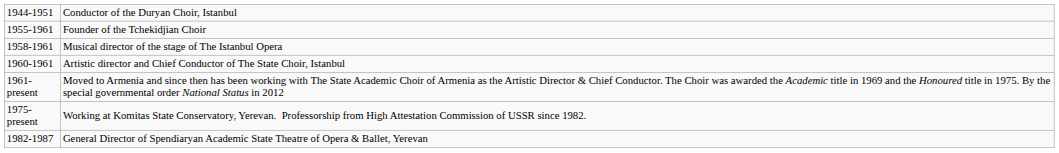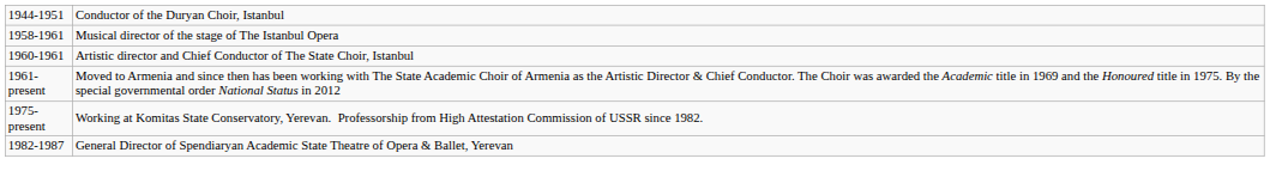 <table class="wikitable">
 <tr>
 <td>1944-1951</td>
 <td>Conductor of the Duryan Choir, Istanbul</td>
-</tr>
-<tr>
-<td>1955-1961</td>
-<td>Founder of the Tchekidjian Choir</td>
 </tr>
 <tr>
 <td>1958-1961</td>
 <td>Musical director of the stage of The Istanbul Opera</td>
 </tr>
 <tr>
 <td>1960-1961</td>
 <td>Artistic director and Chief Conductor of The State Choir, Istanbul</td>
 </tr>
 <tr>
 <td>1961-present</td>
 <td>Moved to Armenia and since then has been working with The State Academic Choir of Armenia as the Artistic Director & Chief Conductor. The Choir was awarded the <em>Academic</em> title in 1969 and the <em>Honoured</em> title in 1975. By the special governmental order <em>National Status</em> in 2012</td>
 </tr>
 <tr>
 <td>1975-present</td>
 <td>Working at Komitas State Conservatory, Yerevan.  Professorship from High Attestation Commission of USSR since 1982.</td>
 </tr>
 <tr>
 <td>1982-1987</td>
 <td>General Director of Spendiaryan Academic State Theatre of Opera & Ballet, Yerevan</td>
 </tr>
 </table>
